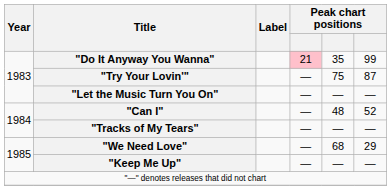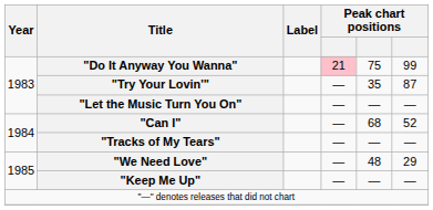 <table class="wikitable plainrowheaders" style="text-align:center;">
 <tr>
 <th rowspan="2">Year</th>
 <th rowspan="2" style="width:20em;">Title</th>
 <th rowspan="2">Label</th>
 <th colspan="3">Peak chart positions</th>
 </tr>
 <tr>
 <th width="40"><br></th>
 <th width="40"><br></th>
 <th width="40"><br></th>
 </tr>
 <tr>
 <td rowspan=3>1983</td>
 <th scope="row">"Do It Anyway You Wanna"</th>
 <td></td>
 <td align=center style="background: pink;">21</td>
-<td align=center>35</td>
+<td align=center>75</td>
 <td align=center>99</td>
 </tr>
 <tr>
 <th scope="row">"Try Your Lovin'"</th>
 <td></td>
 <td align=center>―</td>
-<td align=center>75</td>
+<td align=center>35</td>
 <td align=center>87</td>
 </tr>
 <tr>
 <th scope="row">"Let the Music Turn You On"</th>
 <td></td>
 <td align=center>—</td>
 <td align=center>—</td>
 <td align=center>—</td>
 </tr>
 <tr>
 <td rowspan=2>1984</td>
 <th scope="row">"Can I"</th>
 <td></td>
 <td align=center>―</td>
-<td align=center>48</td>
+<td align=center>68</td>
 <td align=center>52</td>
 </tr>
 <tr>
 <th scope="row">"Tracks of My Tears"</th>
 <td></td>
 <td align=center>―</td>
 <td align=center>—</td>
 <td align=center>—</td>
 </tr>
 <tr>
 <td rowspan=2>1985</td>
 <th scope="row">"We Need Love"</th>
 <td></td>
 <td align=center>―</td>
-<td align=center>68</td>
+<td align=center>48</td>
 <td align=center>29</td>
 </tr>
 <tr>
 <th scope="row">"Keep Me Up"</th>
 <td></td>
 <td align=center>―</td>
 <td align=center>—</td>
 <td align=center>—</td>
 </tr>
 <tr>
 <td colspan="8" style="font-size:9pt">"—" denotes releases that did not chart</td>
 </tr>
 <tr>
 </tr>
 </table>
